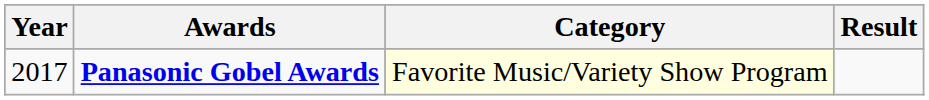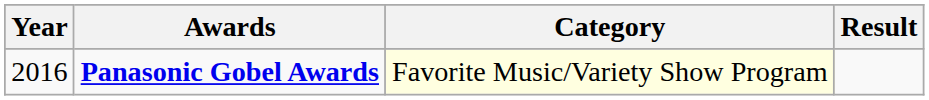 <table class="wikitable">
 <tr>
 <th>Year</th>
 <th>Awards</th>
 <th>Category</th>
 <th>Result</th>
 </tr>
 <tr>
-<td>2017</td>
+<td>2016</td>
 <td><strong><a href='#'>Panasonic Gobel Awards</a></strong></td>
 <td style="background: lightyellow;">Favorite Music/Variety Show Program</td>
 <td></td>
 </tr>
 </table>
